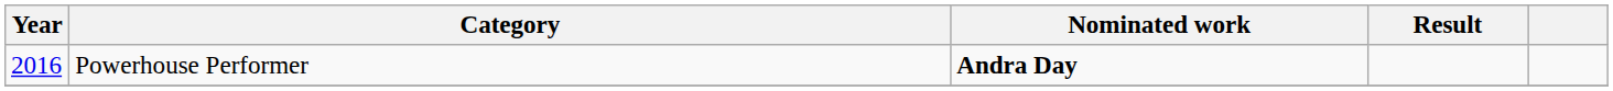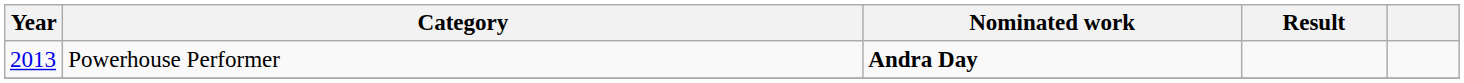 <table class="wikitable" style="width:80%;">
 <tr>
 <th style="width:4%;">Year</th>
 <th style="width:55%;">Category</th>
 <th style="width:26%;">Nominated work</th>
 <th style="width:10%;">Result</th>
 <th width=5%></th>
 </tr>
 <tr>
-<td><a href='#'>2016</a></td>
+<td><a href='#'>2013</a></td>
 <td>Powerhouse Performer</td>
 <td><strong>Andra Day</strong></td>
 <td></td>
 <td style="text-align:center;"></td>
 </tr>
 <tr>
 </tr>
 </table>
